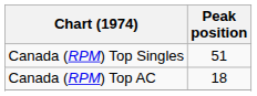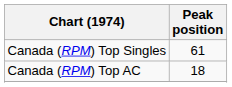 <table class="wikitable sortable">
 <tr>
 <th align="left">Chart (1974)</th>
 <th align="center">Peak<br>position</th>
 </tr>
 <tr>
 <td>Canada (<em><a href='#'>RPM</a></em>) Top Singles </td>
-<td align="center">51</td>
+<td align="center">61</td>
 </tr>
 <tr>
 <td>Canada (<em><a href='#'>RPM</a></em>) Top AC </td>
 <td align="center">18</td>
 </tr>
 <tr>
 </tr>
 <tr>
 </tr>
 </table>
